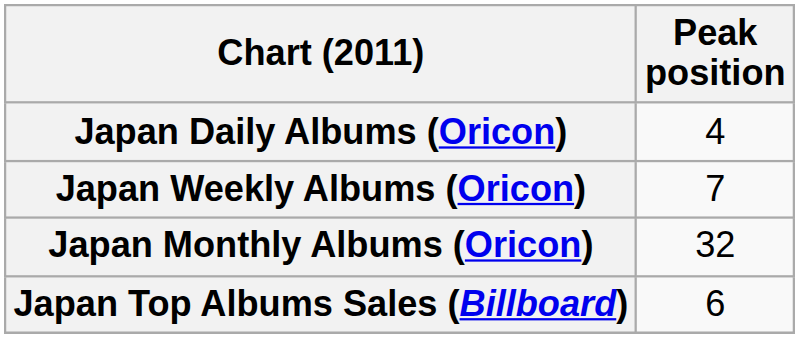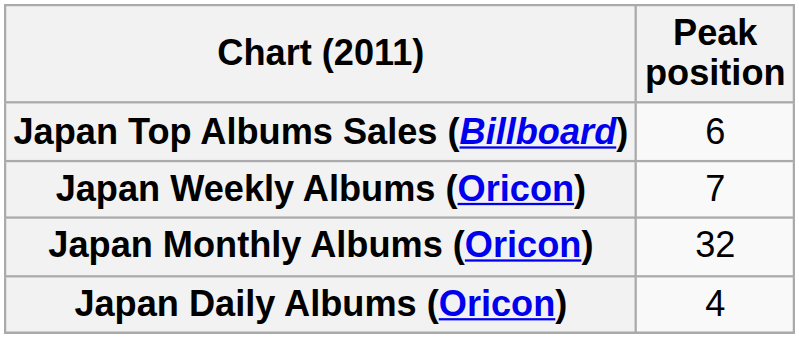 <table class="wikitable sortable plainrowheaders" style="text-align:center;">
 <tr>
 <th scope="col">Chart (2011)</th>
 <th scope="col">Peak<br>position</th>
 </tr>
 <tr>
-<th scope="row">Japan Daily Albums (<a href='#'>Oricon</a>)</th>
-<td style="text-align:center;">4</td>
+<th scope="row">Japan Top Albums Sales (<em><a href='#'>Billboard</a></em>)</th>
+<td style="text-align:center;">6</td>
 </tr>
 <tr>
 <th scope="row">Japan Weekly Albums (<a href='#'>Oricon</a>)</th>
 <td style="text-align:center;">7</td>
 </tr>
 <tr>
 <th scope="row">Japan Monthly Albums (<a href='#'>Oricon</a>)</th>
 <td style="text-align:center;">32</td>
 </tr>
 <tr>
-<th scope="row">Japan Top Albums Sales (<em><a href='#'>Billboard</a></em>)</th>
-<td style="text-align:center;">6</td>
+<th scope="row">Japan Daily Albums (<a href='#'>Oricon</a>)</th>
+<td style="text-align:center;">4</td>
 </tr>
 <tr>
 </tr>
 </table>
